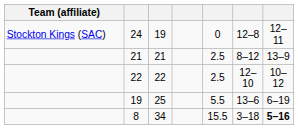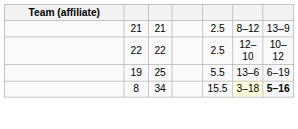 <table class="wikitable" style="text-align:center">
 <tr>
 <th style="width:180px">Team (affiliate)</th>
 <th style="width:30px"></th>
 <th style="width:30px"></th>
 <th style="width:40px"></th>
 <th style="width:40px"></th>
 <th style="width:40px"></th>
 <th style="width:40px"></th>
-</tr>
-<tr>
-<td align=left><a href='#'>Stockton Kings</a> (<a href='#'>SAC</a>)</td>
-<td>24</td>
-<td>19</td>
-<td></td>
-<td>0</td>
-<td>12–8</td>
-<td>12–11</td>
 </tr>
 <tr>
 <td align=left></td>
 <td>21</td>
 <td>21</td>
 <td></td>
 <td>2.5</td>
 <td>8–12</td>
 <td>13–9</td>
 </tr>
 <tr>
 <td align=left></td>
 <td>22</td>
 <td>22</td>
 <td></td>
 <td>2.5</td>
 <td>12–10</td>
 <td>10–12</td>
 </tr>
 <tr>
 <td align=left></td>
 <td>19</td>
 <td>25</td>
 <td></td>
 <td>5.5</td>
 <td>13–6</td>
 <td>6–19</td>
 </tr>
 <tr>
 <td align=left></td>
 <td>8</td>
 <td>34</td>
 <td></td>
 <td>15.5</td>
-<td>3–18</td>
+<td style="background: lightyellow;">3–18</td>
 <td><strong>5–16</strong></td>
 </tr>
 </table>
